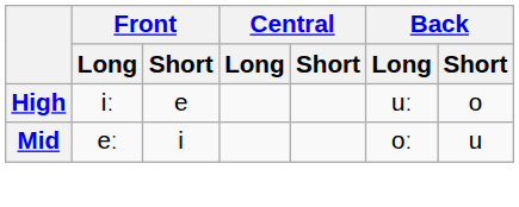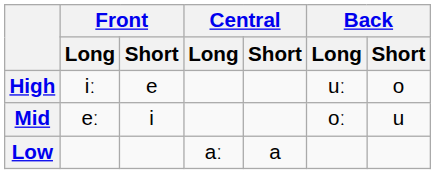 <table class="wikitable" style="text-align:center;">
 <tr>
 <th rowspan=2></th>
 <th colspan=2><a href='#'>Front</a></th>
 <th colspan=2><a href='#'>Central</a></th>
 <th colspan=2><a href='#'>Back</a></th>
 </tr>
 <tr>
 <th>Long</th>
 <th>Short</th>
 <th>Long</th>
 <th>Short</th>
 <th>Long</th>
 <th>Short</th>
 </tr>
 <tr>
 <th><a href='#'>High</a></th>
 <td>iː</td>
 <td>e</td>
 <td></td>
 <td></td>
 <td>uː</td>
 <td>o</td>
 </tr>
 <tr>
 <th><a href='#'>Mid</a></th>
 <td>eː</td>
 <td>i</td>
 <td></td>
 <td></td>
 <td>oː</td>
 <td>u</td>
 </tr>
+<tr>
+<th><a href='#'>Low</a></th>
+<td></td>
+<td></td>
+<td>aː</td>
+<td>a</td>
+<td></td>
+<td></td>
+</tr>
 </table>
